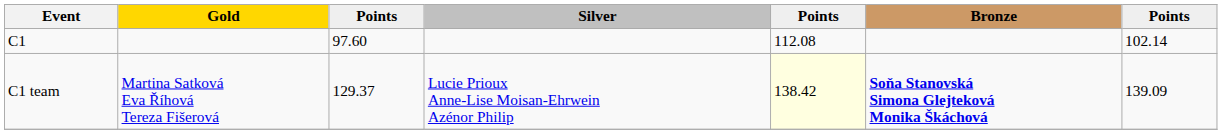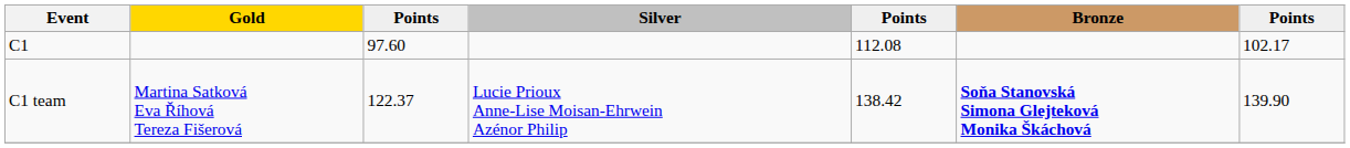 <table class="wikitable" width=100%>
 <tr>
 <th>Event</th>
 <td align=center bgcolor="gold"><strong>Gold</strong></td>
 <td align=center bgcolor="EFEFEF"><strong>Points</strong></td>
 <td align=center bgcolor="silver"><strong>Silver</strong></td>
 <td align=center bgcolor="EFEFEF"><strong>Points</strong></td>
 <td align=center bgcolor="CC9966"><strong>Bronze</strong></td>
 <td align=center bgcolor="EFEFEF"><strong>Points</strong></td>
 </tr>
 <tr>
 <td>C1 </td>
 <td></td>
 <td>97.60</td>
 <td></td>
 <td>112.08</td>
 <td></td>
-<td>102.14</td>
+<td>102.17</td>
 </tr>
 <tr>
 <td>C1 team</td>
 <td><br><a href='#'>Martina Satková</a><br><a href='#'>Eva Říhová</a><br><a href='#'>Tereza Fišerová</a></td>
-<td>129.37</td>
+<td>122.37</td>
 <td><br><a href='#'>Lucie Prioux</a><br><a href='#'>Anne-Lise Moisan-Ehrwein</a><br><a href='#'>Azénor Philip</a></td>
-<td style="background: lightyellow;">138.42</td>
+<td>138.42</td>
 <td><strong><br><a href='#'>Soňa Stanovská</a><br><a href='#'>Simona Glejteková</a><br><a href='#'>Monika Škáchová</a></strong></td>
-<td>139.09</td>
+<td>139.90</td>
 </tr>
 <tr>
 </tr>
 </table>
